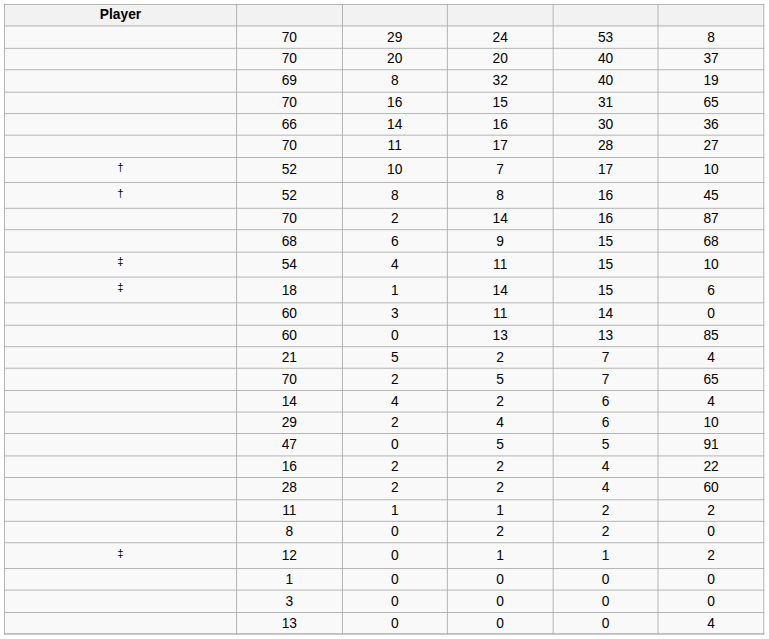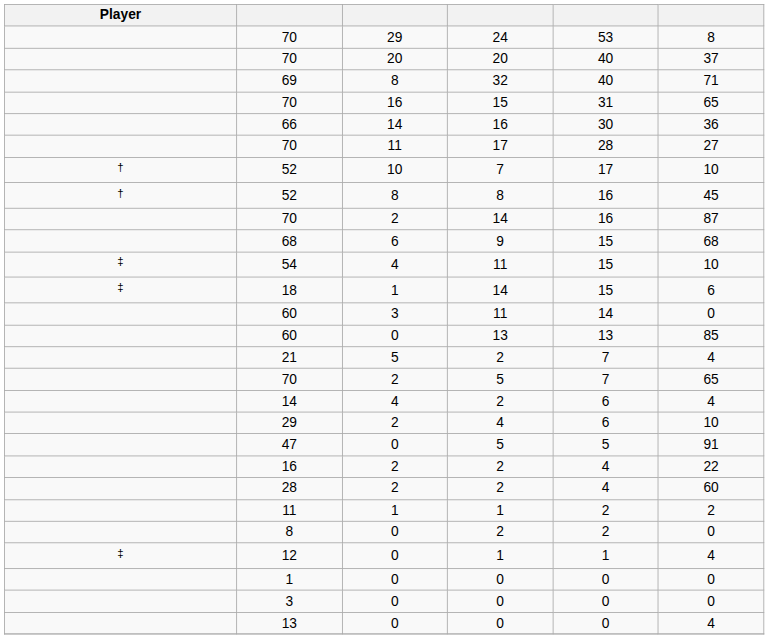 <table class="wikitable sortable" style="width:100%;">
 <tr align=center>
 <th>Player</th>
 <th></th>
 <th></th>
 <th></th>
 <th></th>
 <th></th>
 </tr>
 <tr align=center>
 <td></td>
 <td>70</td>
 <td>29</td>
 <td>24</td>
 <td>53</td>
 <td>8</td>
 </tr>
 <tr align=center>
 <td></td>
 <td>70</td>
 <td>20</td>
 <td>20</td>
 <td>40</td>
 <td>37</td>
 </tr>
 <tr align=center>
 <td></td>
 <td>69</td>
 <td>8</td>
 <td>32</td>
 <td>40</td>
-<td>19</td>
+<td>71</td>
 </tr>
 <tr align=center>
 <td></td>
 <td>70</td>
 <td>16</td>
 <td>15</td>
 <td>31</td>
 <td>65</td>
 </tr>
 <tr align=center>
 <td></td>
 <td>66</td>
 <td>14</td>
 <td>16</td>
 <td>30</td>
 <td>36</td>
 </tr>
 <tr align=center>
 <td></td>
 <td>70</td>
 <td>11</td>
 <td>17</td>
 <td>28</td>
 <td>27</td>
 </tr>
 <tr align=center>
 <td><sup>†</sup></td>
 <td>52</td>
 <td>10</td>
 <td>7</td>
 <td>17</td>
 <td>10</td>
 </tr>
 <tr align=center>
 <td><sup>†</sup></td>
 <td>52</td>
 <td>8</td>
 <td>8</td>
 <td>16</td>
 <td>45</td>
 </tr>
 <tr align=center>
 <td></td>
 <td>70</td>
 <td>2</td>
 <td>14</td>
 <td>16</td>
 <td>87</td>
 </tr>
 <tr align=center>
 <td></td>
 <td>68</td>
 <td>6</td>
 <td>9</td>
 <td>15</td>
 <td>68</td>
 </tr>
 <tr align=center>
 <td><sup>‡</sup></td>
 <td>54</td>
 <td>4</td>
 <td>11</td>
 <td>15</td>
 <td>10</td>
 </tr>
 <tr align=center>
 <td><sup>‡</sup></td>
 <td>18</td>
 <td>1</td>
 <td>14</td>
 <td>15</td>
 <td>6</td>
 </tr>
 <tr align=center>
 <td></td>
 <td>60</td>
 <td>3</td>
 <td>11</td>
 <td>14</td>
 <td>0</td>
 </tr>
 <tr align=center>
 <td></td>
 <td>60</td>
 <td>0</td>
 <td>13</td>
 <td>13</td>
 <td>85</td>
 </tr>
 <tr align=center>
 <td></td>
 <td>21</td>
 <td>5</td>
 <td>2</td>
 <td>7</td>
 <td>4</td>
 </tr>
 <tr align=center>
 <td></td>
 <td>70</td>
 <td>2</td>
 <td>5</td>
 <td>7</td>
 <td>65</td>
 </tr>
 <tr align=center>
 <td></td>
 <td>14</td>
 <td>4</td>
 <td>2</td>
 <td>6</td>
 <td>4</td>
 </tr>
 <tr align=center>
 <td></td>
 <td>29</td>
 <td>2</td>
 <td>4</td>
 <td>6</td>
 <td>10</td>
 </tr>
 <tr align=center>
 <td></td>
 <td>47</td>
 <td>0</td>
 <td>5</td>
 <td>5</td>
 <td>91</td>
 </tr>
 <tr align=center>
 <td></td>
 <td>16</td>
 <td>2</td>
 <td>2</td>
 <td>4</td>
 <td>22</td>
 </tr>
 <tr align=center>
 <td></td>
 <td>28</td>
 <td>2</td>
 <td>2</td>
 <td>4</td>
 <td>60</td>
 </tr>
 <tr align=center>
 <td></td>
 <td>11</td>
 <td>1</td>
 <td>1</td>
 <td>2</td>
 <td>2</td>
 </tr>
 <tr align=center>
 <td></td>
 <td>8</td>
 <td>0</td>
 <td>2</td>
 <td>2</td>
 <td>0</td>
 </tr>
 <tr align=center>
 <td><sup>‡</sup></td>
 <td>12</td>
 <td>0</td>
 <td>1</td>
 <td>1</td>
-<td>2</td>
+<td>4</td>
 </tr>
 <tr align=center>
 <td></td>
 <td>1</td>
 <td>0</td>
 <td>0</td>
 <td>0</td>
 <td>0</td>
 </tr>
 <tr align=center>
 <td></td>
 <td>3</td>
 <td>0</td>
 <td>0</td>
 <td>0</td>
 <td>0</td>
 </tr>
 <tr align=center>
 <td></td>
 <td>13</td>
 <td>0</td>
 <td>0</td>
 <td>0</td>
 <td>4</td>
 </tr>
 <tr>
 </tr>
 </table>
